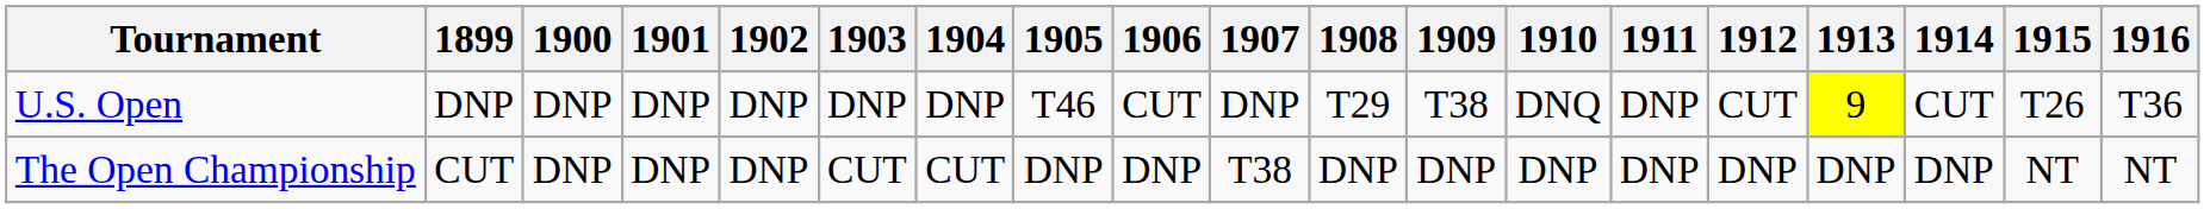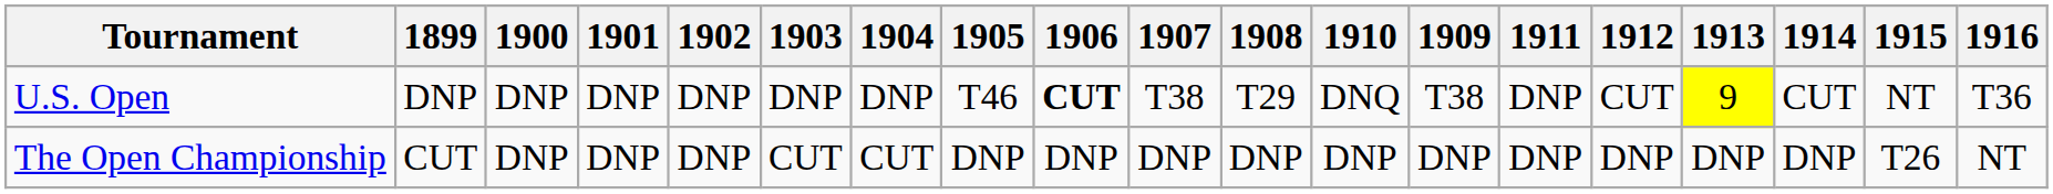 <table class="wikitable" style="font-size:95%;text-align:center;">
 <tr>
 <th>Tournament</th>
 <th>1899</th>
 <th>1900</th>
 <th>1901</th>
 <th>1902</th>
 <th>1903</th>
 <th>1904</th>
 <th>1905</th>
 <th>1906</th>
 <th>1907</th>
 <th>1908</th>
+<th>1910</th>
 <th>1909</th>
-<th>1910</th>
 <th>1911</th>
 <th>1912</th>
 <th>1913</th>
 <th>1914</th>
 <th>1915</th>
 <th>1916</th>
 </tr>
 <tr>
 <td align=left><a href='#'>U.S. Open</a></td>
 <td>DNP</td>
 <td>DNP</td>
 <td>DNP</td>
 <td>DNP</td>
 <td>DNP</td>
 <td>DNP</td>
 <td>T46</td>
-<td>CUT</td>
-<td>DNP</td>
+<td><strong>CUT</strong></td>
+<td>T38</td>
 <td>T29</td>
+<td>DNQ</td>
 <td>T38</td>
-<td>DNQ</td>
 <td>DNP</td>
 <td>CUT</td>
 <td style="background:yellow;">9</td>
 <td>CUT</td>
-<td>T26</td>
+<td>NT</td>
 <td>T36</td>
 </tr>
 <tr>
 <td align=left><a href='#'>The Open Championship</a></td>
 <td>CUT</td>
 <td>DNP</td>
 <td>DNP</td>
 <td>DNP</td>
 <td>CUT</td>
 <td>CUT</td>
 <td>DNP</td>
 <td>DNP</td>
-<td>T38</td>
 <td>DNP</td>
 <td>DNP</td>
 <td>DNP</td>
 <td>DNP</td>
 <td>DNP</td>
 <td>DNP</td>
 <td>DNP</td>
-<td>NT</td>
+<td>DNP</td>
+<td>T26</td>
 <td>NT</td>
 </tr>
 </table>
